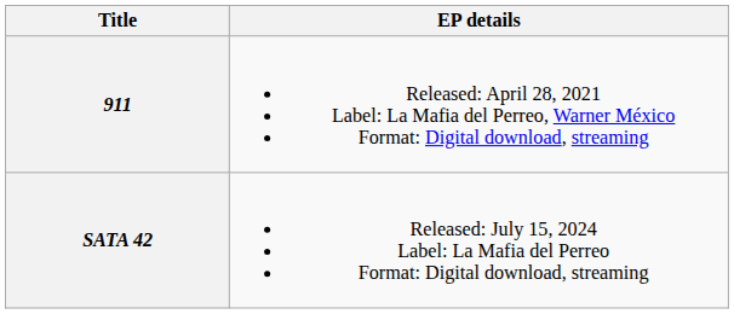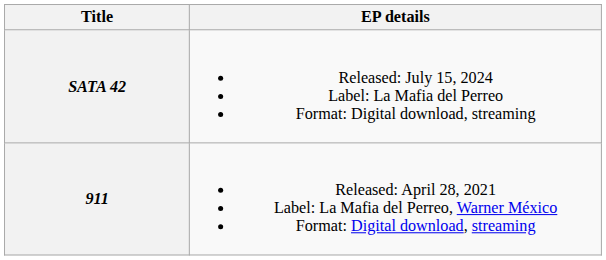 <table class="wikitable plainrowheaders" style="text-align:center;">
 <tr>
 <th scope="col" style="width:11em;">Title</th>
 <th scope="col" style="width:25em;">EP details</th>
 </tr>
 <tr>
+<th scope="row"><em>SATA 42</em></th>
+<td><br><ul><li>Released: July 15, 2024</li><li>Label: La Mafia del Perreo</li><li>Format: Digital download, streaming</li></ul></td>
+</tr>
+<tr>
 <th scope="row"><em>911</em></th>
 <td><br><ul><li>Released: April 28, 2021</li><li>Label: La Mafia del Perreo, <a href='#'>Warner México</a></li><li>Format: <a href='#'>Digital download</a>, <a href='#'>streaming</a></li></ul></td>
 </tr>
-<tr>
-<th scope="row"><em>SATA 42</em></th>
-<td><br><ul><li>Released: July 15, 2024</li><li>Label: La Mafia del Perreo</li><li>Format: Digital download, streaming</li></ul></td>
-</tr>
 </table>
